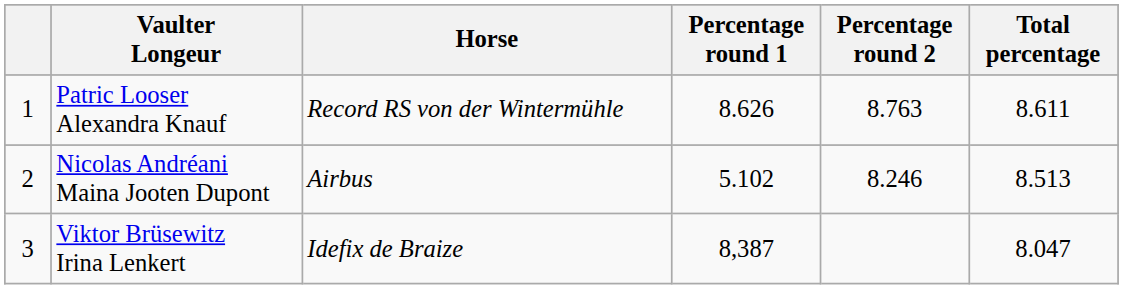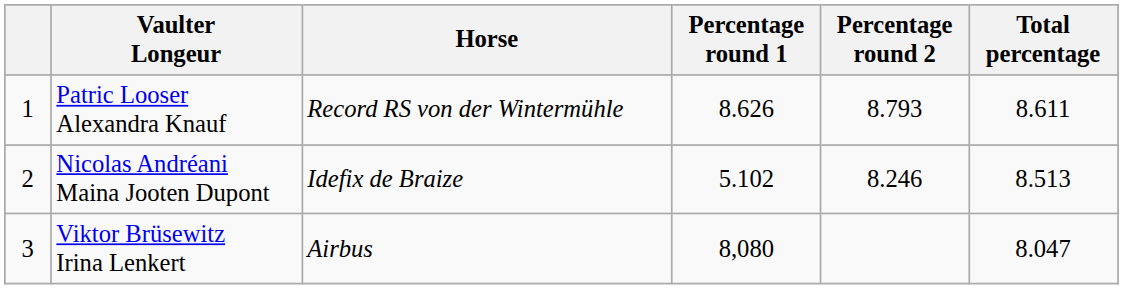 <table class="wikitable" style="font-size: 90%">
 <tr>
 <th width=20></th>
 <th width=140>Vaulter<br>Longeur</th>
 <th width=210>Horse</th>
 <th width=80>Percentage<br>round 1</th>
 <th width=80>Percentage<br>round 2</th>
 <th width=80>Total<br>percentage</th>
 </tr>
 <tr>
 <td align=center>1</td>
 <td> <a href='#'>Patric Looser</a><br>Alexandra Knauf</td>
 <td><em>Record RS von der Wintermühle</em></td>
 <td align=center>8.626</td>
-<td align=center>8.763</td>
+<td align=center>8.793</td>
 <td align=center>8.611</td>
 </tr>
 <tr>
 <td align=center>2</td>
 <td> <a href='#'>Nicolas Andréani</a><br>Maina Jooten Dupont</td>
-<td><em>Airbus</em></td>
+<td><em>Idefix de Braize</em></td>
 <td align=center>5.102</td>
 <td align=center>8.246</td>
 <td align=center>8.513</td>
 </tr>
 <tr>
 <td align=center>3</td>
 <td> <a href='#'>Viktor Brüsewitz</a><br>Irina Lenkert</td>
-<td><em>Idefix de Braize</em></td>
-<td align=center>8,387</td>
+<td><em>Airbus</em></td>
+<td align=center>8,080</td>
 <td align=center></td>
 <td align=center>8.047</td>
 </tr>
 </table>
